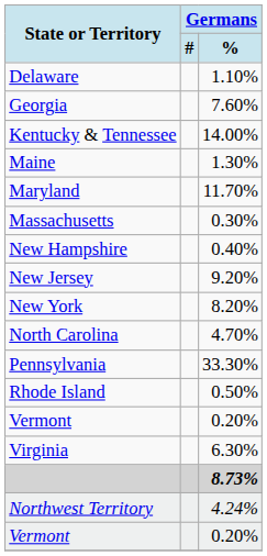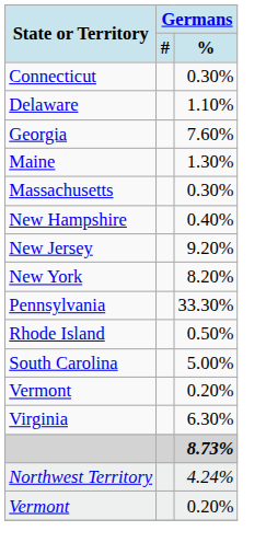 <table class="wikitable sortable" style="text-align:right">
 <tr>
 <th colspan=1 rowspan=2 style="text-align:center; background-color:#C8E5EE;"><strong>State or Territory</strong></th>
 <th colspan=2 rowspan=1 style="text-align:center; background:#C8E5EE;"><a href='#'>Germans</a></th>
 </tr>
 <tr>
 <th style="background-color:#C8E5EE;">#</th>
 <th style="background-color:#C8E5EE;">%</th>
+</tr>
+<tr>
+<td border = "1"; align="left"><a href='#'>Connecticut</a></td>
+<td align="right"></td>
+<td align="right">0.30%</td>
 </tr>
 <tr>
 <td border = "1"; align="left"><a href='#'>Delaware</a></td>
 <td align="right"></td>
 <td align="right">1.10%</td>
 </tr>
 <tr>
 <td border = "1"; align="left"><a href='#'>Georgia</a></td>
 <td align="right"></td>
 <td align="right">7.60%</td>
 </tr>
 <tr>
-<td border = "1"; align="left"><a href='#'>Kentucky</a> & <a href='#'>Tennessee</a></td>
-<td align="right"></td>
-<td align="right">14.00%</td>
-</tr>
-<tr>
 <td border = "1"; align="left"><a href='#'>Maine</a></td>
 <td align="right"></td>
 <td align="right">1.30%</td>
-</tr>
-<tr>
-<td border = "1"; align="left"><a href='#'>Maryland</a></td>
-<td align="right"></td>
-<td align="right">11.70%</td>
 </tr>
 <tr>
 <td border = "1"; align="left"><a href='#'>Massachusetts</a></td>
 <td align="right"></td>
 <td align="right">0.30%</td>
 </tr>
 <tr>
 <td border = "1"; align="left"><a href='#'>New Hampshire</a></td>
 <td align="right"></td>
 <td align="right">0.40%</td>
 </tr>
 <tr>
 <td border = "1"; align="left"><a href='#'>New Jersey</a></td>
 <td align="right"></td>
 <td align="right">9.20%</td>
 </tr>
 <tr>
 <td border = "1"; align="left"><a href='#'>New York</a></td>
 <td align="right"></td>
 <td align="right">8.20%</td>
 </tr>
 <tr>
-<td border = "1"; align="left"><a href='#'>North Carolina</a></td>
-<td align="right"></td>
-<td align="right">4.70%</td>
-</tr>
-<tr>
 <td border = "1"; align="left"><a href='#'>Pennsylvania</a></td>
 <td align="right"></td>
 <td align="right">33.30%</td>
 </tr>
 <tr>
 <td border = "1"; align="left"><a href='#'>Rhode Island</a></td>
 <td align="right"></td>
 <td align="right">0.50%</td>
+</tr>
+<tr>
+<td border = "1"; align="left"><a href='#'>South Carolina</a></td>
+<td align="right"></td>
+<td align="right">5.00%</td>
 </tr>
 <tr>
 <td border = "1"; align="left"><a href='#'>Vermont</a></td>
 <td align="right"></td>
 <td align="right">0.20%</td>
 </tr>
 <tr>
 <td border = "1"; align="left"><a href='#'>Virginia</a></td>
 <td align="right"></td>
 <td align="right">6.30%</td>
 </tr>
 <tr bgcolor="lightgrey">
 <td border = "1"; align="left"></td>
 <td align="right"><strong><em></em></strong></td>
 <td align="right"><strong><em>8.73%</em></strong></td>
 </tr>
 <tr bgcolor="#EEF0F0">
 <td border = "1"; align="left"><em><a href='#'>Northwest Territory</a></em></td>
 <td align="right"><em></em></td>
 <td align="right"><em>4.24%</em></td>
 </tr>
 <tr bgcolor="#EEF0F0">
 <td border = "1"; align="left"><em><a href='#'>Vermont</a></em></td>
 <td align="right"></td>
 <td align="right">0.20%</td>
 </tr>
 <tr>
 </tr>
 </table>
